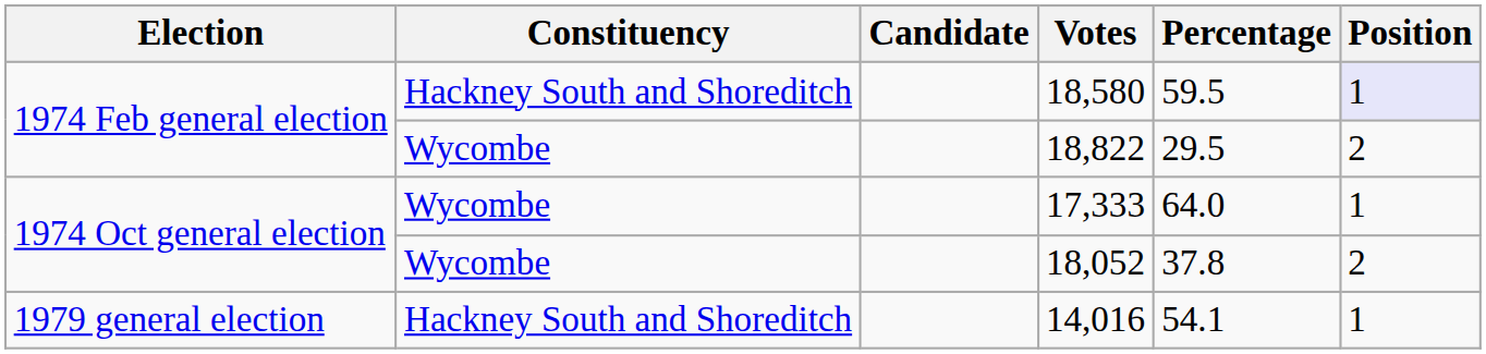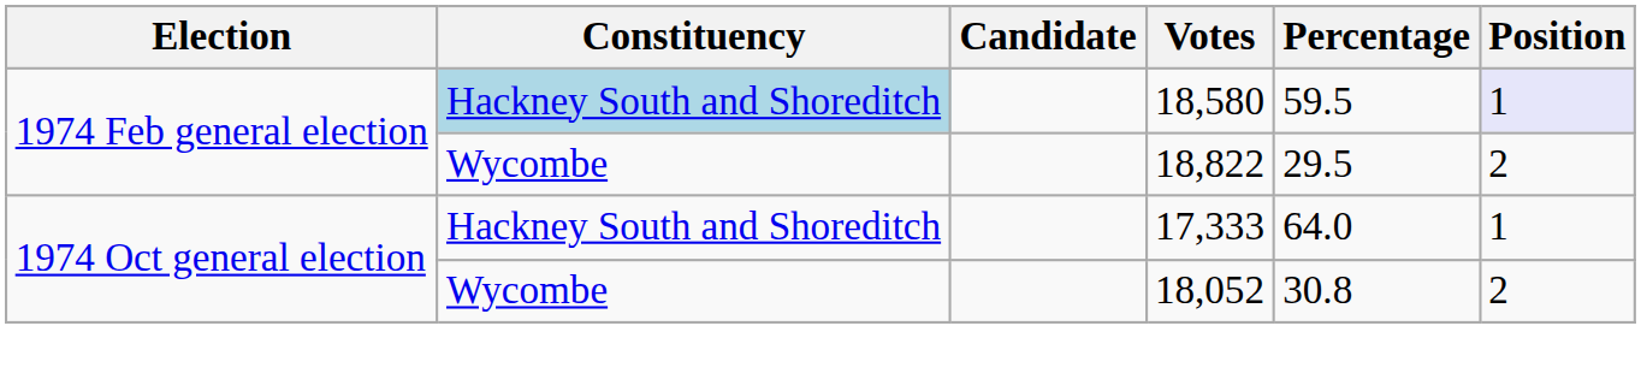 <table class="wikitable sortable">
 <tr>
 <th>Election</th>
 <th>Constituency</th>
 <th>Candidate</th>
 <th>Votes</th>
 <th>Percentage</th>
 <th>Position</th>
 </tr>
 <tr>
 <td rowspan=2><a href='#'>1974 Feb general election</a></td>
-<td><a href='#'>Hackney South and Shoreditch</a></td>
+<td style="background: lightblue;"><a href='#'>Hackney South and Shoreditch</a></td>
 <td></td>
 <td>18,580</td>
 <td>59.5</td>
 <td style="background: lavender;">1</td>
 </tr>
 <tr>
 <td><a href='#'>Wycombe</a></td>
 <td></td>
 <td>18,822</td>
 <td>29.5</td>
 <td>2</td>
 </tr>
 <tr>
 <td rowspan=2><a href='#'>1974 Oct general election</a></td>
-<td><a href='#'>Wycombe</a></td>
+<td><a href='#'>Hackney South and Shoreditch</a></td>
 <td></td>
 <td>17,333</td>
 <td>64.0</td>
 <td>1</td>
 </tr>
 <tr>
 <td><a href='#'>Wycombe</a></td>
 <td></td>
 <td>18,052</td>
-<td>37.8</td>
+<td>30.8</td>
 <td>2</td>
 </tr>
-<tr>
-<td><a href='#'>1979 general election</a></td>
-<td><a href='#'>Hackney South and Shoreditch</a></td>
-<td></td>
-<td>14,016</td>
-<td>54.1</td>
-<td>1</td>
-</tr>
 </table>
